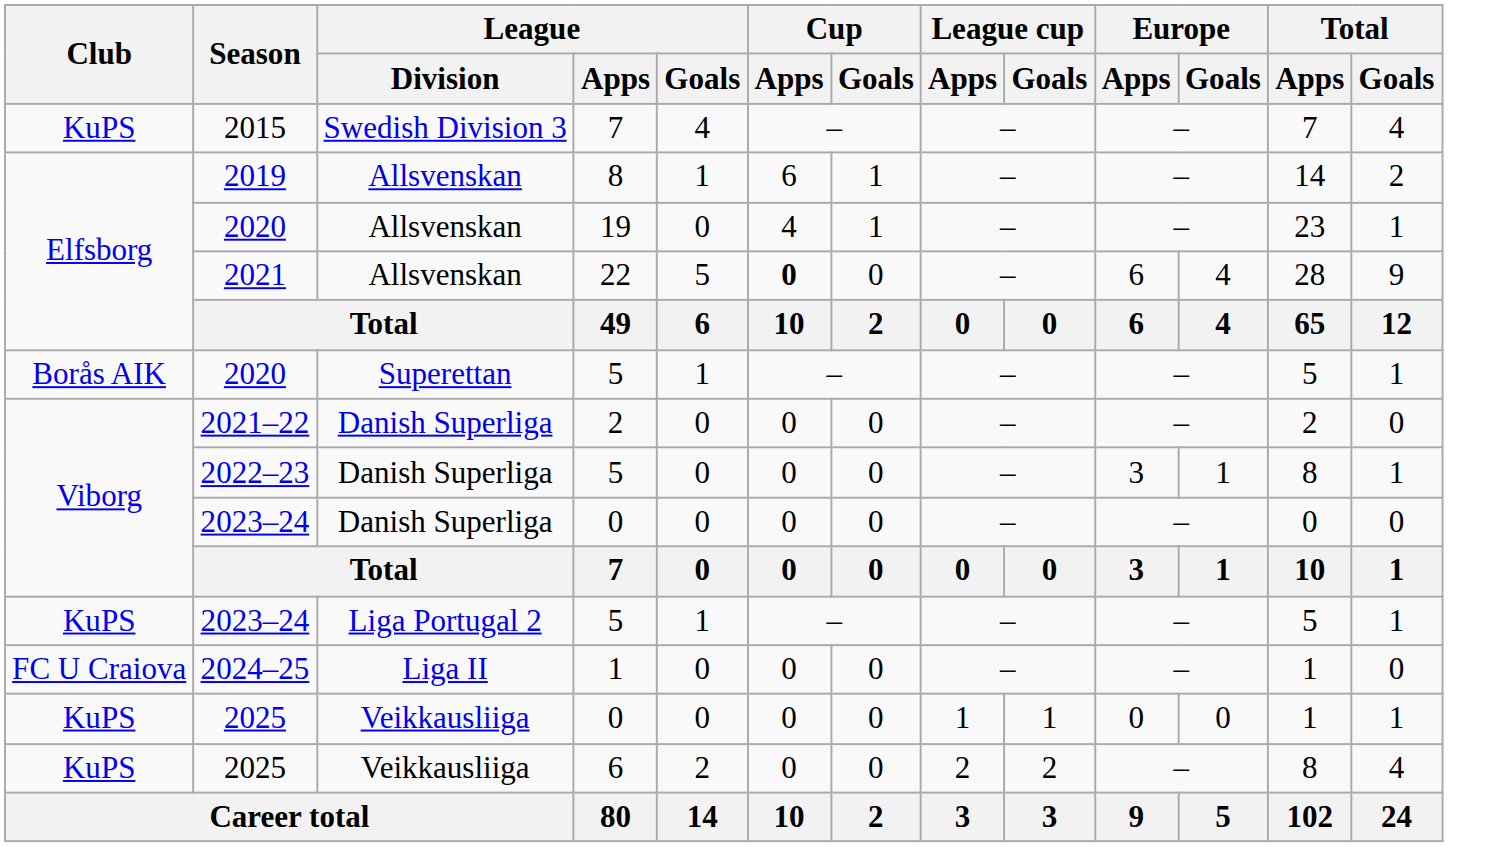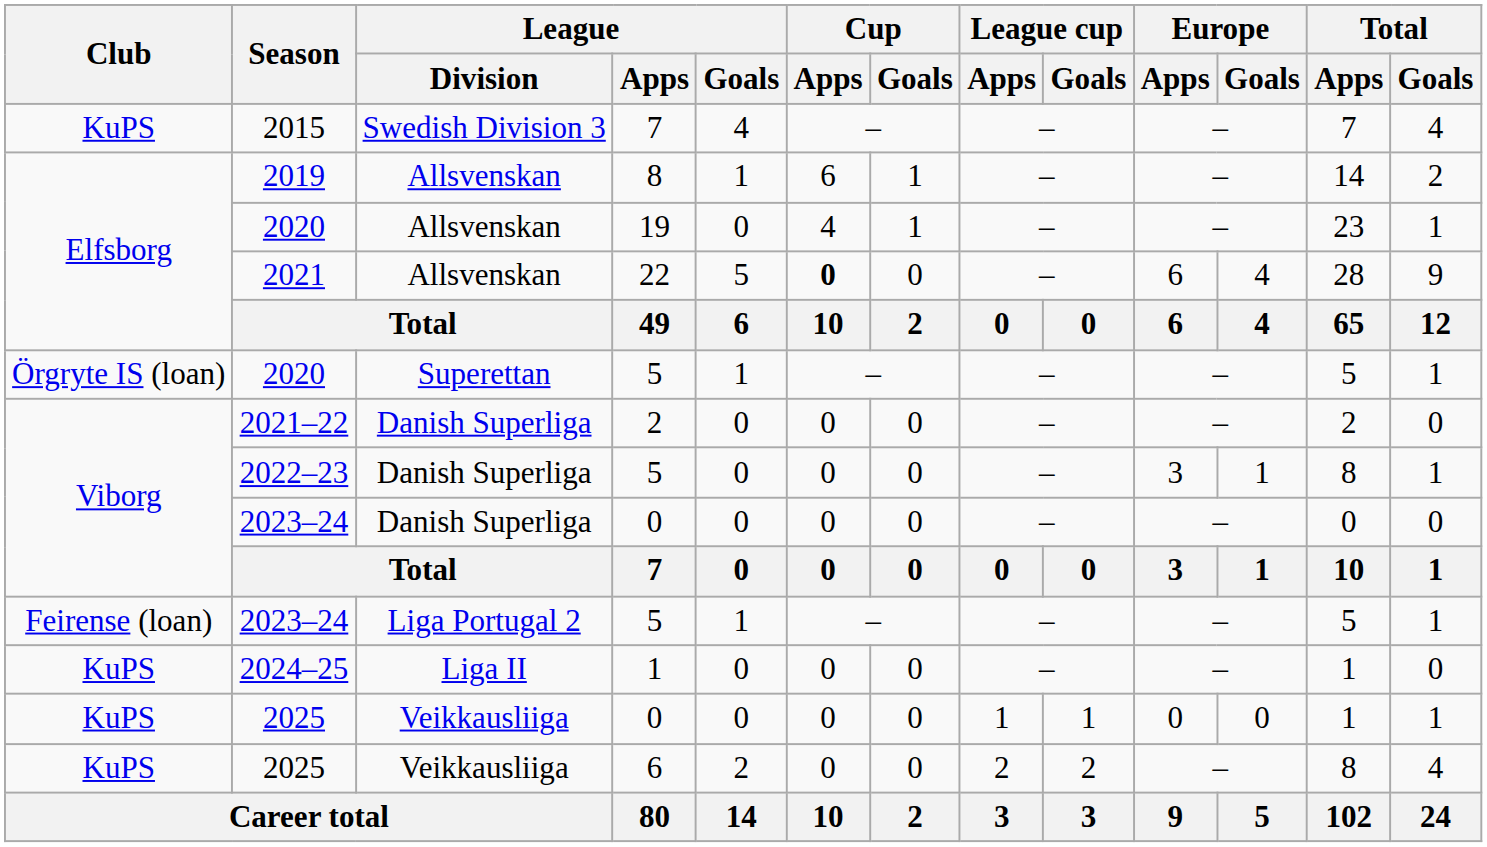 <table class="wikitable" style="text-align:center">
 <tr>
 <th rowspan="2">Club</th>
 <th rowspan="2">Season</th>
 <th colspan="3">League</th>
 <th colspan="2">Cup</th>
 <th colspan="2">League cup</th>
 <th colspan="2">Europe</th>
 <th colspan="2">Total</th>
 </tr>
 <tr>
 <th>Division</th>
 <th>Apps</th>
 <th>Goals</th>
 <th>Apps</th>
 <th>Goals</th>
 <th>Apps</th>
 <th>Goals</th>
 <th>Apps</th>
 <th>Goals</th>
 <th>Apps</th>
 <th>Goals</th>
 </tr>
 <tr>
 <td><a href='#'>KuPS</a></td>
 <td>2015</td>
 <td><a href='#'>Swedish Division 3</a></td>
 <td>7</td>
 <td>4</td>
 <td colspan=2>–</td>
 <td colspan=2>–</td>
 <td colspan=2>–</td>
 <td>7</td>
 <td>4</td>
 </tr>
 <tr>
 <td rowspan=4><a href='#'>Elfsborg</a></td>
 <td><a href='#'>2019</a></td>
 <td><a href='#'>Allsvenskan</a></td>
 <td>8</td>
 <td>1</td>
 <td>6</td>
 <td>1</td>
 <td colspan=2>–</td>
 <td colspan=2>–</td>
 <td>14</td>
 <td>2</td>
 </tr>
 <tr>
 <td><a href='#'>2020</a></td>
 <td>Allsvenskan</td>
 <td>19</td>
 <td>0</td>
 <td>4</td>
 <td>1</td>
 <td colspan=2>–</td>
 <td colspan=2>–</td>
 <td>23</td>
 <td>1</td>
 </tr>
 <tr>
 <td><a href='#'>2021</a></td>
 <td>Allsvenskan</td>
 <td>22</td>
 <td>5</td>
 <td><strong>0</strong></td>
 <td>0</td>
 <td colspan=2>–</td>
 <td>6</td>
 <td>4</td>
 <td>28</td>
 <td>9</td>
 </tr>
 <tr>
 <th colspan=2>Total</th>
 <th>49</th>
 <th>6</th>
 <th>10</th>
 <th>2</th>
 <th>0</th>
 <th>0</th>
 <th>6</th>
 <th>4</th>
 <th>65</th>
 <th>12</th>
 </tr>
 <tr>
-<td><a href='#'>Borås AIK</a></td>
+<td><a href='#'>Örgryte IS</a> (loan)</td>
 <td><a href='#'>2020</a></td>
 <td><a href='#'>Superettan</a></td>
 <td>5</td>
 <td>1</td>
 <td colspan=2>–</td>
 <td colspan=2>–</td>
 <td colspan=2>–</td>
 <td>5</td>
 <td>1</td>
 </tr>
 <tr>
 <td rowspan=4><a href='#'>Viborg</a></td>
 <td><a href='#'>2021–22</a></td>
 <td><a href='#'>Danish Superliga</a></td>
 <td>2</td>
 <td>0</td>
 <td>0</td>
 <td>0</td>
 <td colspan=2>–</td>
 <td colspan=2>–</td>
 <td>2</td>
 <td>0</td>
 </tr>
 <tr>
 <td><a href='#'>2022–23</a></td>
 <td>Danish Superliga</td>
 <td>5</td>
 <td>0</td>
 <td>0</td>
 <td>0</td>
 <td colspan=2>–</td>
 <td>3</td>
 <td>1</td>
 <td>8</td>
 <td>1</td>
 </tr>
 <tr>
 <td><a href='#'>2023–24</a></td>
 <td>Danish Superliga</td>
 <td>0</td>
 <td>0</td>
 <td>0</td>
 <td>0</td>
 <td colspan=2>–</td>
 <td colspan=2>–</td>
 <td>0</td>
 <td>0</td>
 </tr>
 <tr>
 <th colspan=2>Total</th>
 <th>7</th>
 <th>0</th>
 <th>0</th>
 <th>0</th>
 <th>0</th>
 <th>0</th>
 <th>3</th>
 <th>1</th>
 <th>10</th>
 <th>1</th>
 </tr>
 <tr>
-<td><a href='#'>KuPS</a></td>
+<td><a href='#'>Feirense</a> (loan)</td>
 <td><a href='#'>2023–24</a></td>
 <td><a href='#'>Liga Portugal 2</a></td>
 <td>5</td>
 <td>1</td>
 <td colspan=2>–</td>
 <td colspan=2>–</td>
 <td colspan=2>–</td>
 <td>5</td>
 <td>1</td>
 </tr>
 <tr>
-<td><a href='#'>FC U Craiova</a></td>
+<td><a href='#'>KuPS</a></td>
 <td><a href='#'>2024–25</a></td>
 <td><a href='#'>Liga II</a></td>
 <td>1</td>
 <td>0</td>
 <td>0</td>
 <td>0</td>
 <td colspan=2>–</td>
 <td colspan=2>–</td>
 <td>1</td>
 <td>0</td>
 </tr>
 <tr>
 <td><a href='#'>KuPS</a></td>
 <td><a href='#'>2025</a></td>
 <td><a href='#'>Veikkausliiga</a></td>
 <td>0</td>
 <td>0</td>
 <td>0</td>
 <td>0</td>
 <td>1</td>
 <td>1</td>
 <td>0</td>
 <td>0</td>
 <td>1</td>
 <td>1</td>
 </tr>
 <tr>
 <td><a href='#'>KuPS</a></td>
 <td>2025</td>
 <td>Veikkausliiga</td>
 <td>6</td>
 <td>2</td>
 <td>0</td>
 <td>0</td>
 <td>2</td>
 <td>2</td>
 <td colspan=2>–</td>
 <td>8</td>
 <td>4</td>
 </tr>
 <tr>
 <th colspan="3">Career total</th>
 <th>80</th>
 <th>14</th>
 <th>10</th>
 <th>2</th>
 <th>3</th>
 <th>3</th>
 <th>9</th>
 <th>5</th>
 <th>102</th>
 <th>24</th>
 </tr>
 </table>
